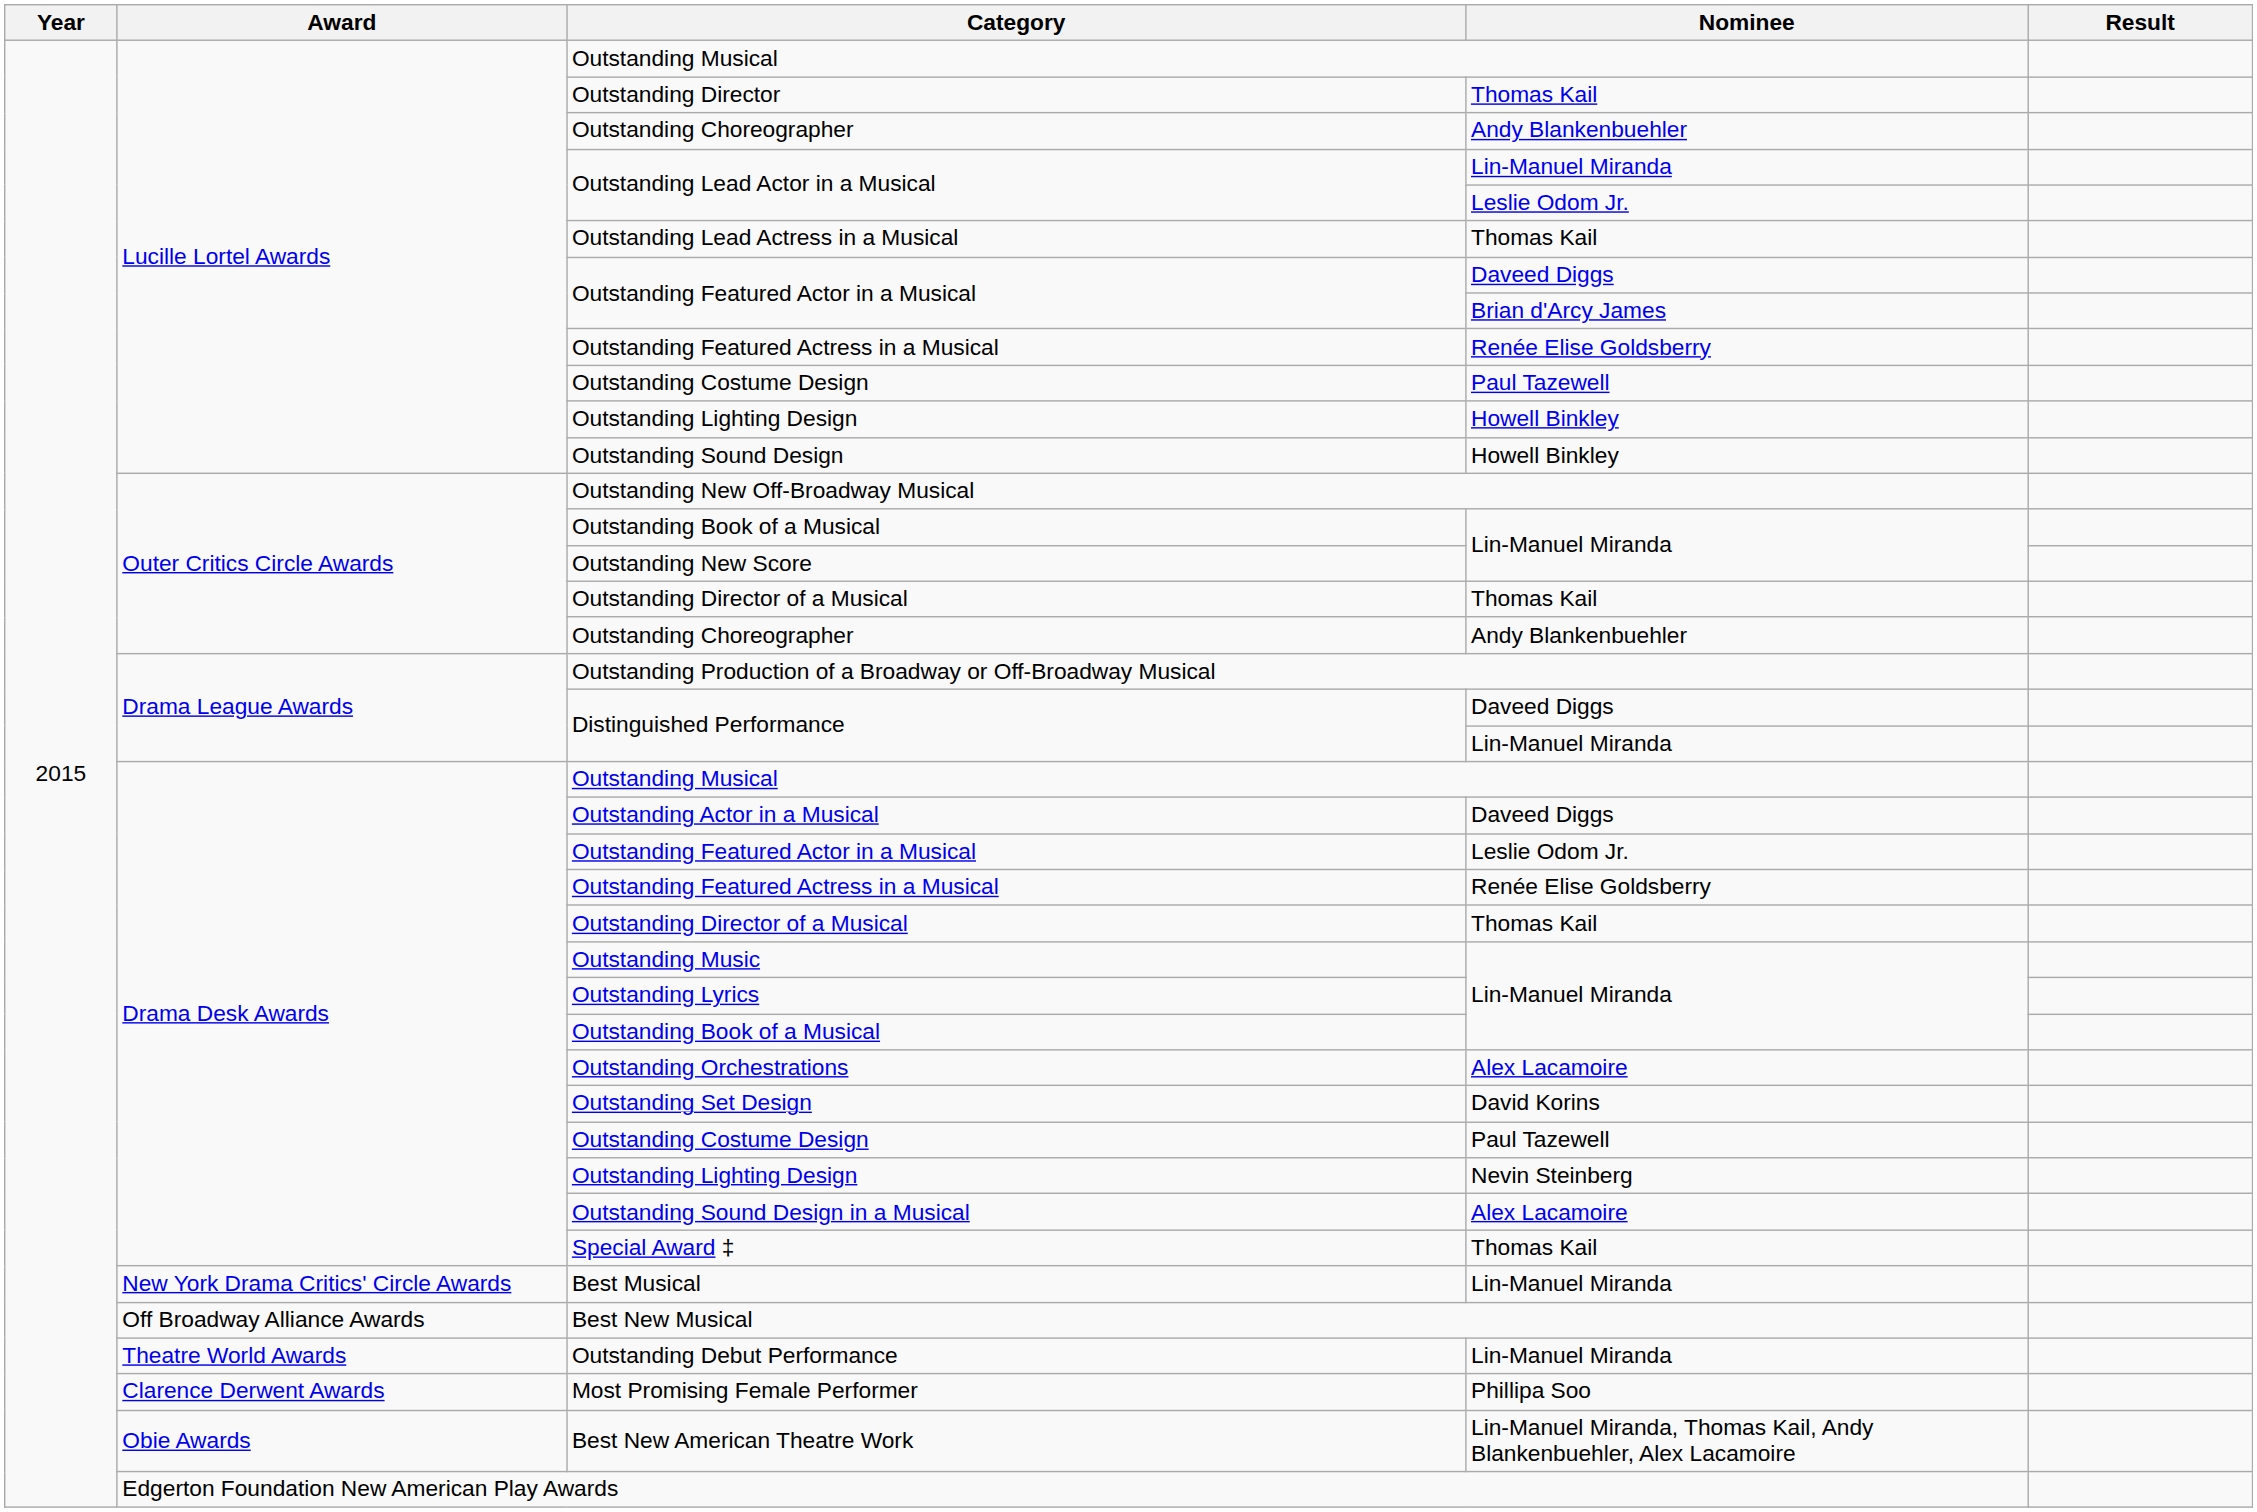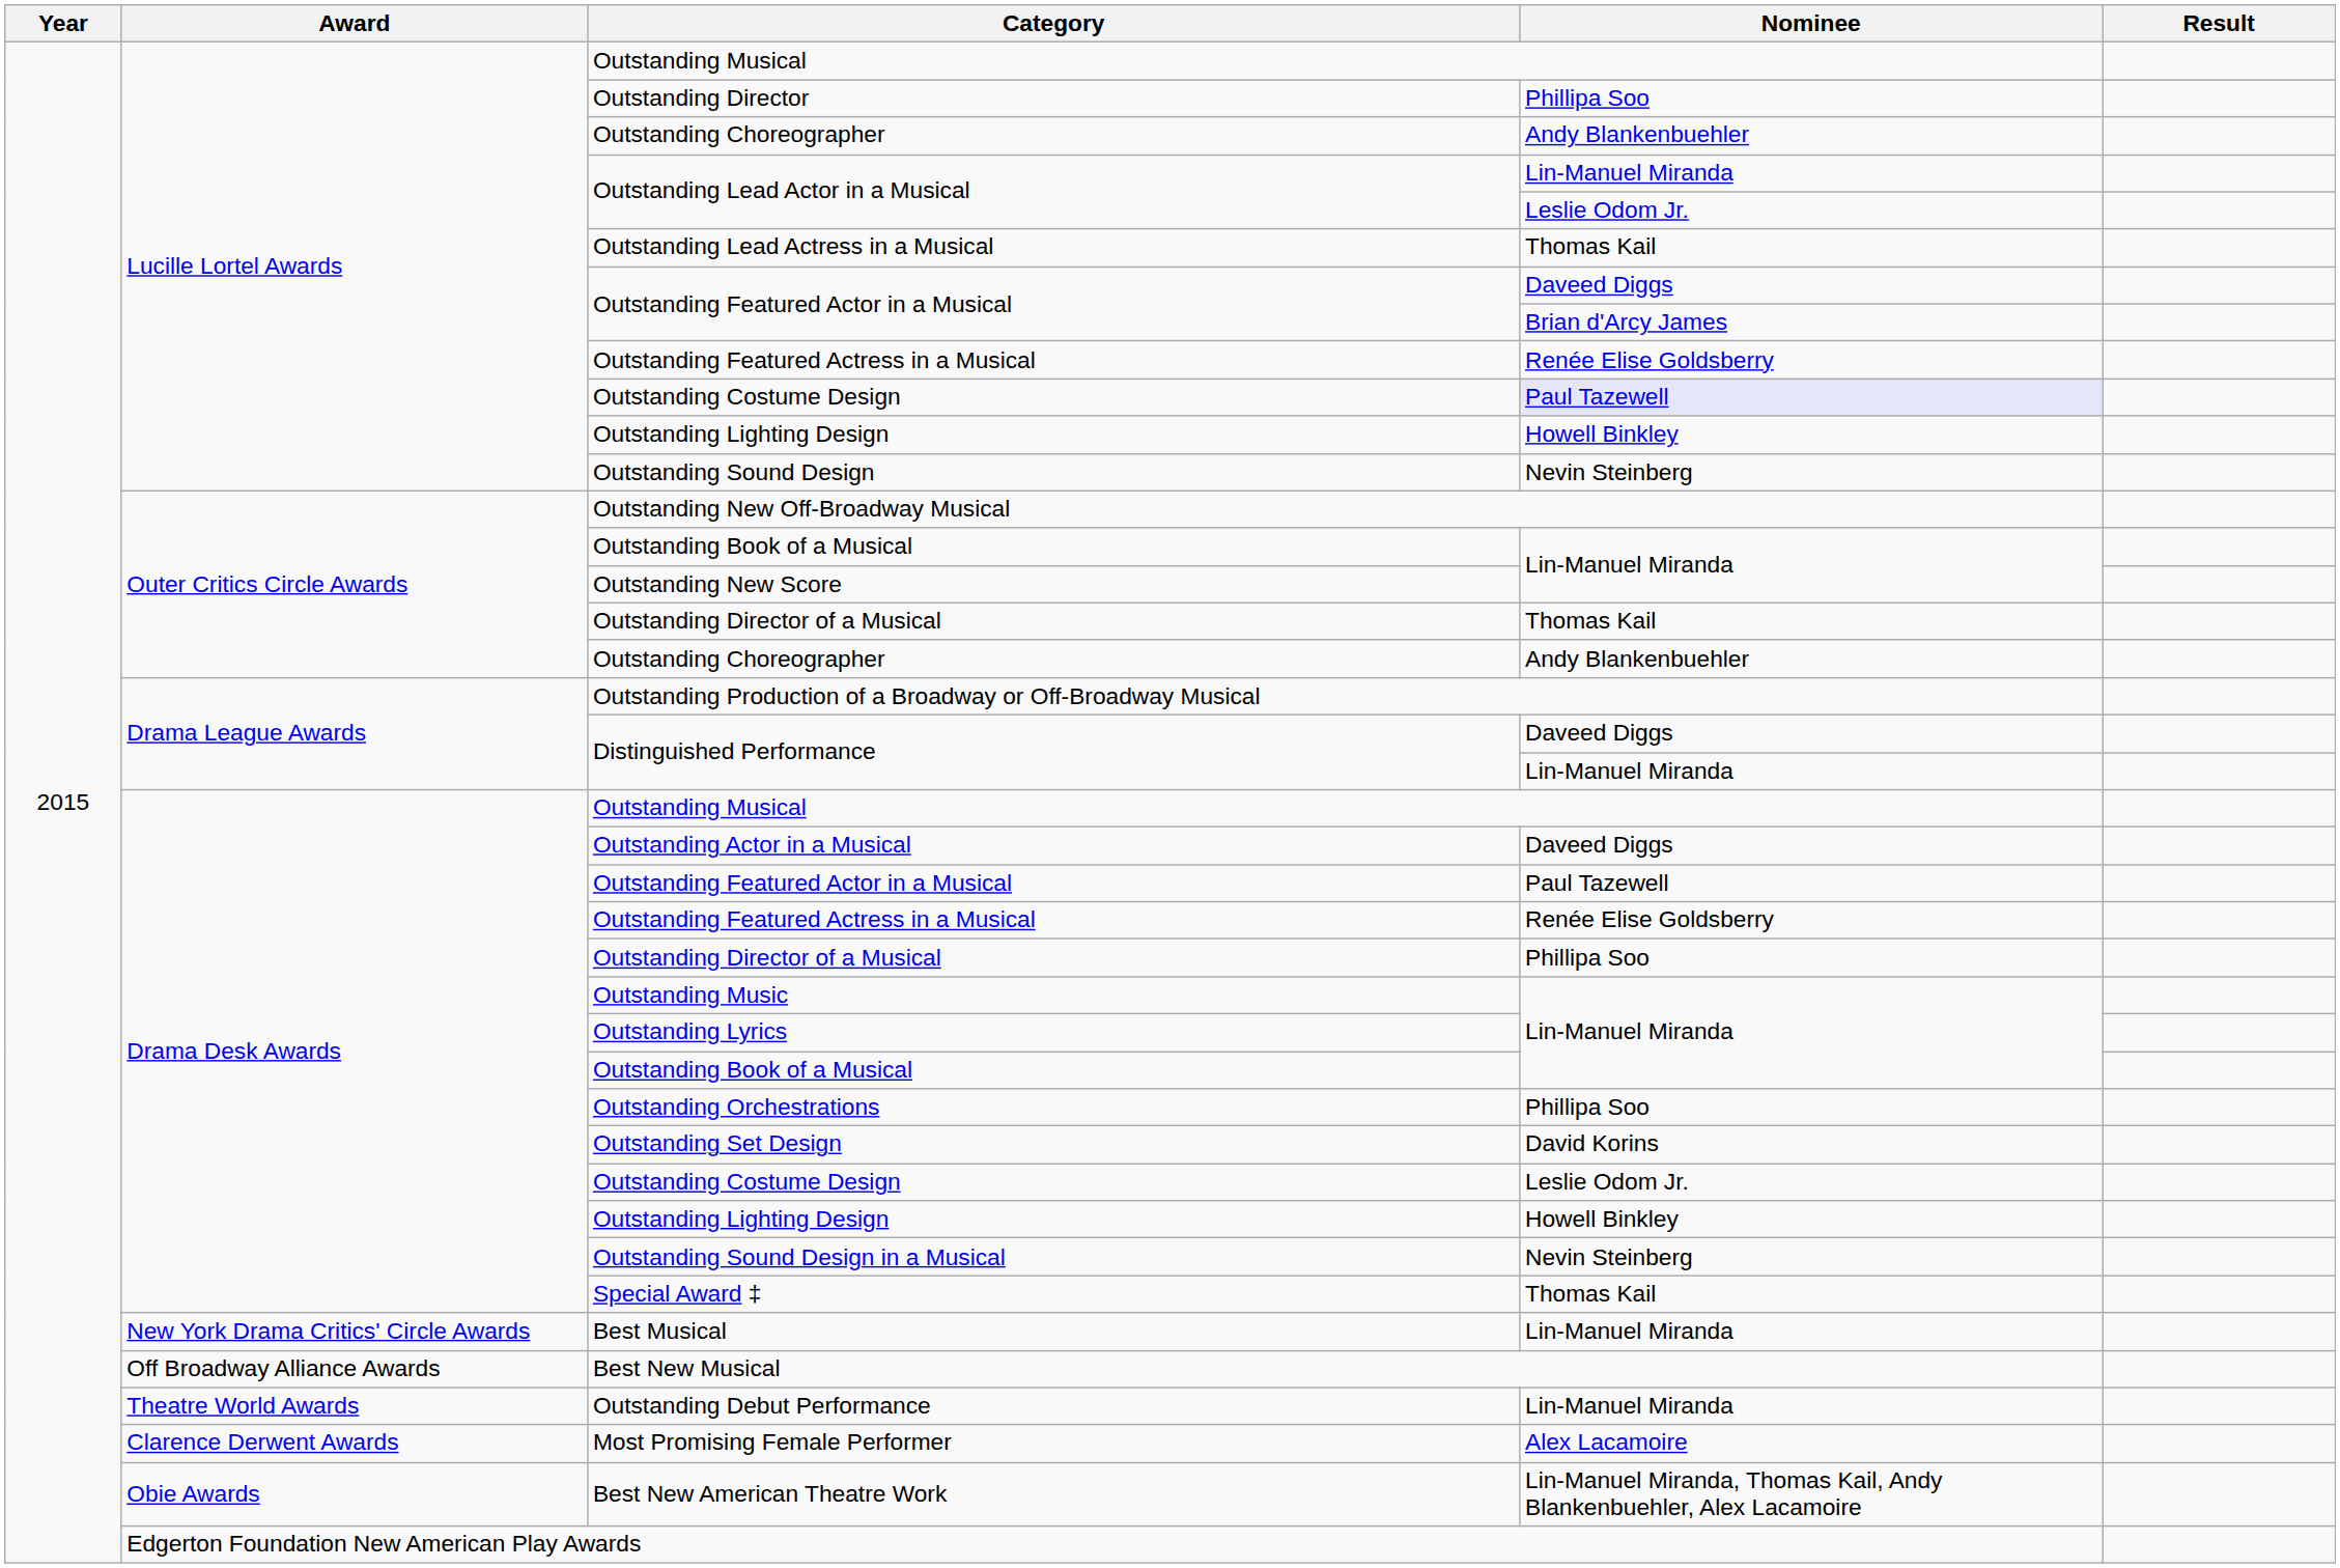 <table class="wikitable" style="width:100%;">
 <tr>
 <th style="width:5%;">Year</th>
 <th style="width:20%;">Award</th>
 <th style="width:40%;">Category</th>
 <th style="width:25%;">Nominee</th>
 <th style="width:10%;">Result</th>
 </tr>
 <tr>
 <td rowspan="40" style="text-align:center;">2015</td>
 <td rowspan="12"><a href='#'>Lucille Lortel Awards</a></td>
 <td colspan="2">Outstanding Musical</td>
 <td></td>
 </tr>
 <tr>
 <td>Outstanding Director</td>
-<td><a href='#'>Thomas Kail</a></td>
+<td><a href='#'>Phillipa Soo</a></td>
 <td></td>
 </tr>
 <tr>
 <td>Outstanding Choreographer</td>
 <td><a href='#'>Andy Blankenbuehler</a></td>
 <td></td>
 </tr>
 <tr>
 <td rowspan="2">Outstanding Lead Actor in a Musical</td>
 <td><a href='#'>Lin-Manuel Miranda</a></td>
 <td></td>
 </tr>
 <tr>
 <td><a href='#'>Leslie Odom Jr.</a></td>
 <td></td>
 </tr>
 <tr>
 <td>Outstanding Lead Actress in a Musical</td>
 <td>Thomas Kail</td>
 <td></td>
 </tr>
 <tr>
 <td rowspan="2">Outstanding Featured Actor in a Musical</td>
 <td><a href='#'>Daveed Diggs</a></td>
 <td></td>
 </tr>
 <tr>
 <td><a href='#'>Brian d'Arcy James</a></td>
 <td></td>
 </tr>
 <tr>
 <td>Outstanding Featured Actress in a Musical</td>
 <td><a href='#'>Renée Elise Goldsberry</a></td>
 <td></td>
 </tr>
 <tr>
 <td>Outstanding Costume Design</td>
-<td><a href='#'>Paul Tazewell</a></td>
+<td style="background: lavender;"><a href='#'>Paul Tazewell</a></td>
 <td></td>
 </tr>
 <tr>
 <td>Outstanding Lighting Design</td>
 <td><a href='#'>Howell Binkley</a></td>
 <td></td>
 </tr>
 <tr>
 <td>Outstanding Sound Design</td>
-<td>Howell Binkley</td>
+<td>Nevin Steinberg</td>
 <td></td>
 </tr>
 <tr>
 <td rowspan="5"><a href='#'>Outer Critics Circle Awards</a></td>
 <td colspan="2">Outstanding New Off-Broadway Musical</td>
 <td></td>
 </tr>
 <tr>
 <td>Outstanding Book of a Musical</td>
 <td rowspan="2">Lin-Manuel Miranda</td>
 <td></td>
 </tr>
 <tr>
 <td>Outstanding New Score</td>
 <td></td>
 </tr>
 <tr>
 <td>Outstanding Director of a Musical</td>
 <td>Thomas Kail</td>
 <td></td>
 </tr>
 <tr>
 <td>Outstanding Choreographer</td>
 <td>Andy Blankenbuehler</td>
 <td></td>
 </tr>
 <tr>
 <td rowspan="3"><a href='#'>Drama League Awards</a></td>
 <td colspan="2">Outstanding Production of a Broadway or Off-Broadway Musical</td>
 <td></td>
 </tr>
 <tr>
 <td rowspan="2">Distinguished Performance</td>
 <td>Daveed Diggs</td>
 <td></td>
 </tr>
 <tr>
 <td>Lin-Manuel Miranda</td>
 <td></td>
 </tr>
 <tr>
 <td rowspan="14"><a href='#'>Drama Desk Awards</a></td>
 <td colspan="2"><a href='#'>Outstanding Musical</a></td>
 <td></td>
 </tr>
 <tr>
 <td><a href='#'>Outstanding Actor in a Musical</a></td>
 <td>Daveed Diggs</td>
 <td></td>
 </tr>
 <tr>
 <td><a href='#'>Outstanding Featured Actor in a Musical</a></td>
-<td>Leslie Odom Jr.</td>
+<td>Paul Tazewell</td>
 <td></td>
 </tr>
 <tr>
 <td><a href='#'>Outstanding Featured Actress in a Musical</a></td>
 <td>Renée Elise Goldsberry</td>
 <td></td>
 </tr>
 <tr>
 <td><a href='#'>Outstanding Director of a Musical</a></td>
-<td>Thomas Kail</td>
+<td>Phillipa Soo</td>
 <td></td>
 </tr>
 <tr>
 <td><a href='#'>Outstanding Music</a></td>
 <td rowspan="3">Lin-Manuel Miranda</td>
 <td></td>
 </tr>
 <tr>
 <td><a href='#'>Outstanding Lyrics</a></td>
 <td></td>
 </tr>
 <tr>
 <td><a href='#'>Outstanding Book of a Musical</a></td>
 <td></td>
 </tr>
 <tr>
 <td><a href='#'>Outstanding Orchestrations</a></td>
-<td><a href='#'>Alex Lacamoire</a></td>
+<td>Phillipa Soo</td>
 <td></td>
 </tr>
 <tr>
 <td><a href='#'>Outstanding Set Design</a></td>
 <td>David Korins</td>
 <td></td>
 </tr>
 <tr>
 <td><a href='#'>Outstanding Costume Design</a></td>
-<td>Paul Tazewell</td>
+<td>Leslie Odom Jr.</td>
 <td></td>
 </tr>
 <tr>
 <td><a href='#'>Outstanding Lighting Design</a></td>
-<td>Nevin Steinberg</td>
+<td>Howell Binkley</td>
 <td></td>
 </tr>
 <tr>
 <td><a href='#'>Outstanding Sound Design in a Musical</a></td>
-<td><a href='#'>Alex Lacamoire</a></td>
+<td>Nevin Steinberg</td>
 <td></td>
 </tr>
 <tr>
 <td><a href='#'>Special Award</a> ‡</td>
 <td>Thomas Kail</td>
 <td></td>
 </tr>
 <tr>
 <td><a href='#'>New York Drama Critics' Circle Awards</a></td>
 <td>Best Musical</td>
 <td>Lin-Manuel Miranda</td>
 <td></td>
 </tr>
 <tr>
 <td>Off Broadway Alliance Awards</td>
 <td colspan="2">Best New Musical</td>
 <td></td>
 </tr>
 <tr>
 <td><a href='#'>Theatre World Awards</a></td>
 <td>Outstanding Debut Performance</td>
 <td>Lin-Manuel Miranda</td>
 <td></td>
 </tr>
 <tr>
 <td><a href='#'>Clarence Derwent Awards</a></td>
 <td>Most Promising Female Performer</td>
-<td>Phillipa Soo</td>
+<td><a href='#'>Alex Lacamoire</a></td>
 <td></td>
 </tr>
 <tr>
 <td><a href='#'>Obie Awards</a></td>
 <td>Best New American Theatre Work</td>
 <td>Lin-Manuel Miranda, Thomas Kail, Andy Blankenbuehler, Alex Lacamoire</td>
 <td></td>
 </tr>
 <tr>
 <td colspan="3">Edgerton Foundation New American Play Awards</td>
 <td></td>
 </tr>
 </table>
